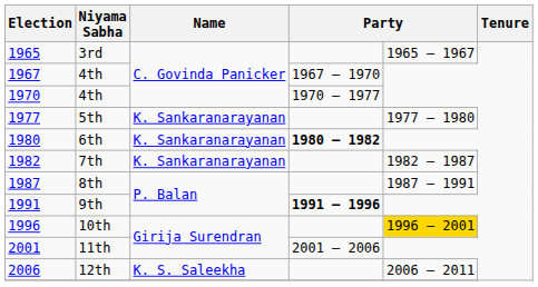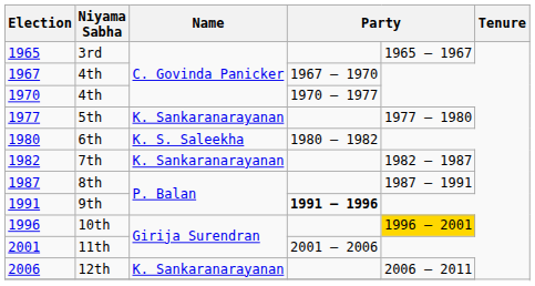 <table class="wikitable sortable">
 <tr>
 <th>Election</th>
 <th>Niyama<br>Sabha</th>
 <th>Name</th>
 <th colspan="2">Party</th>
 <th>Tenure</th>
 </tr>
 <tr>
 <td><a href='#'>1965</a></td>
 <td>3rd</td>
 <td rowspan="3"><a href='#'>C. Govinda Panicker</a></td>
 <td></td>
 <td>1965 – 1967</td>
 </tr>
 <tr>
 <td><a href='#'>1967</a></td>
 <td>4th</td>
 <td>1967 – 1970</td>
 </tr>
 <tr>
 <td><a href='#'>1970</a></td>
 <td>4th</td>
 <td>1970 – 1977</td>
 </tr>
 <tr>
 <td><a href='#'>1977</a></td>
 <td>5th</td>
 <td><a href='#'>K. Sankaranarayanan</a></td>
 <td></td>
 <td>1977 – 1980</td>
 </tr>
 <tr>
 <td><a href='#'>1980</a></td>
 <td>6th</td>
-<td><a href='#'>K. Sankaranarayanan</a></td>
-<td><strong>1980 – 1982</strong></td>
+<td><a href='#'>K. S. Saleekha</a></td>
+<td>1980 – 1982</td>
 </tr>
 <tr>
 <td><a href='#'>1982</a></td>
 <td>7th</td>
 <td><a href='#'>K. Sankaranarayanan</a></td>
 <td></td>
 <td>1982 – 1987</td>
 </tr>
 <tr>
 <td><a href='#'>1987</a></td>
 <td>8th</td>
 <td rowspan="2"><a href='#'>P. Balan</a></td>
 <td></td>
 <td>1987 – 1991</td>
 </tr>
 <tr>
 <td><a href='#'>1991</a></td>
 <td>9th</td>
 <td><strong>1991 – 1996</strong></td>
 </tr>
 <tr>
 <td><a href='#'>1996</a></td>
 <td>10th</td>
 <td rowspan="2"><a href='#'>Girija Surendran</a></td>
 <td></td>
 <td style="background: gold;">1996 – 2001</td>
 </tr>
 <tr>
 <td><a href='#'>2001</a></td>
 <td>11th</td>
 <td>2001 – 2006</td>
 </tr>
 <tr>
 <td><a href='#'>2006</a></td>
 <td>12th</td>
-<td><a href='#'>K. S. Saleekha</a></td>
+<td><a href='#'>K. Sankaranarayanan</a></td>
 <td></td>
 <td>2006 – 2011</td>
 </tr>
 <tr>
 </tr>
 </table>
